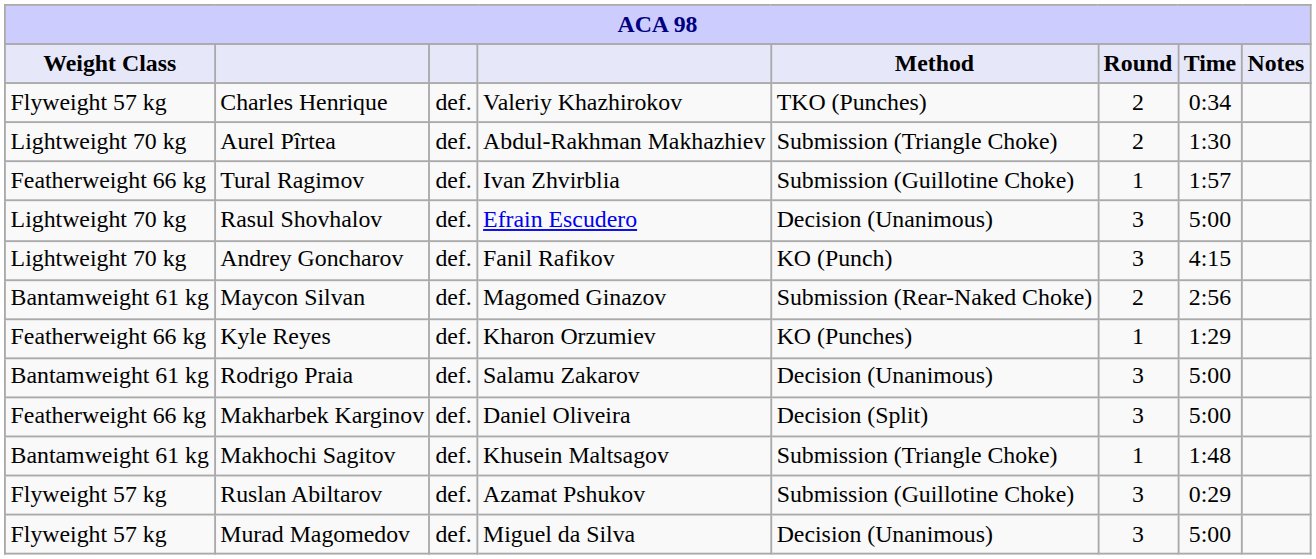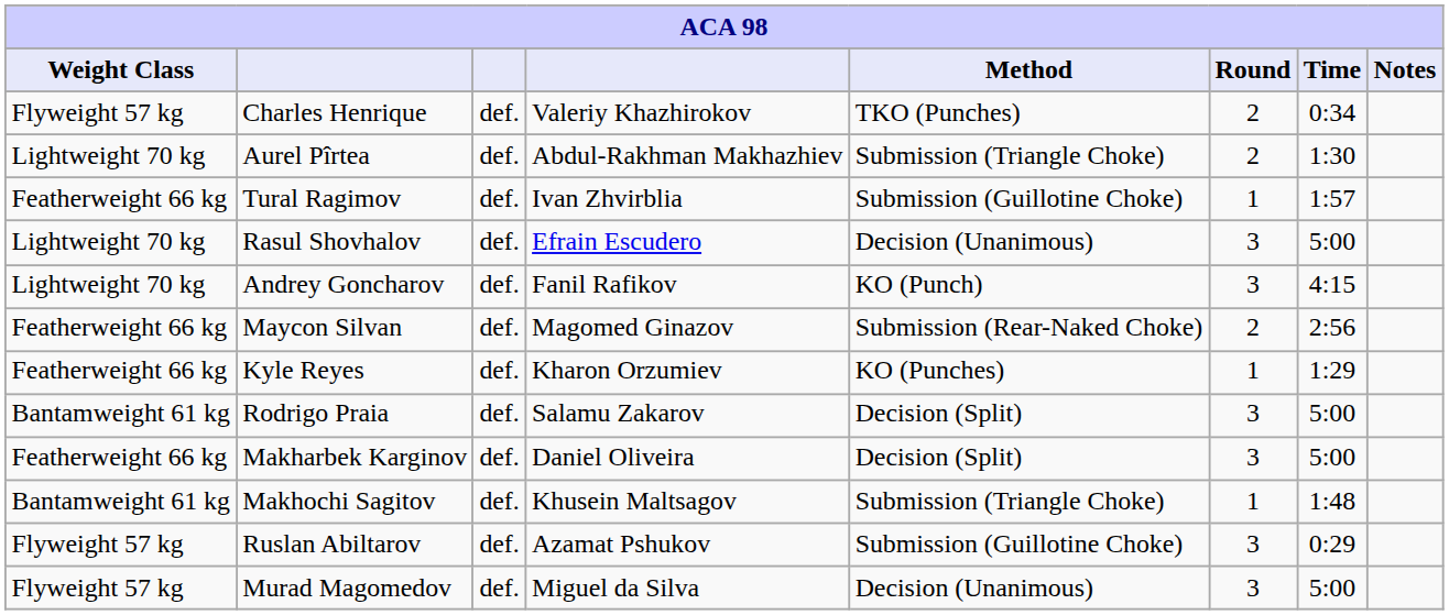 <table class="wikitable" style="font-size: 80%;">
 <tr>
 <th colspan="8" style="background-color: #ccf; color: #000080; text-align: center;"><strong>ACA 98</strong></th>
 </tr>
 <tr>
 <th colspan="1" style="background-color: #E6E8FA; color: #000000; text-align: center;">Weight Class</th>
 <th colspan="1" style="background-color: #E6E8FA; color: #000000; text-align: center;"></th>
 <th colspan="1" style="background-color: #E6E8FA; color: #000000; text-align: center;"></th>
 <th colspan="1" style="background-color: #E6E8FA; color: #000000; text-align: center;"></th>
 <th colspan="1" style="background-color: #E6E8FA; color: #000000; text-align: center;">Method</th>
 <th colspan="1" style="background-color: #E6E8FA; color: #000000; text-align: center;">Round</th>
 <th colspan="1" style="background-color: #E6E8FA; color: #000000; text-align: center;">Time</th>
 <th colspan="1" style="background-color: #E6E8FA; color: #000000; text-align: center;">Notes</th>
 </tr>
 <tr>
 <td>Flyweight 57 kg</td>
 <td> Charles Henrique</td>
 <td>def.</td>
 <td> Valeriy Khazhirokov</td>
 <td>TKO (Punches)</td>
 <td align=center>2</td>
 <td align=center>0:34</td>
 <td></td>
 </tr>
 <tr>
 <td>Lightweight 70 kg</td>
 <td> Aurel Pîrtea</td>
 <td>def.</td>
 <td> Abdul-Rakhman Makhazhiev</td>
 <td>Submission (Triangle Choke)</td>
 <td align=center>2</td>
 <td align=center>1:30</td>
 <td></td>
 </tr>
 <tr>
 <td>Featherweight 66 kg</td>
 <td> Tural Ragimov</td>
 <td>def.</td>
 <td> Ivan Zhvirblia</td>
 <td>Submission (Guillotine Choke)</td>
 <td align=center>1</td>
 <td align=center>1:57</td>
 <td></td>
 </tr>
 <tr>
 <td>Lightweight 70 kg</td>
 <td> Rasul Shovhalov</td>
 <td>def.</td>
 <td> <a href='#'>Efrain Escudero</a></td>
 <td>Decision (Unanimous)</td>
 <td align=center>3</td>
 <td align=center>5:00</td>
 <td></td>
 </tr>
 <tr>
 <td>Lightweight 70 kg</td>
 <td> Andrey Goncharov</td>
 <td>def.</td>
 <td> Fanil Rafikov</td>
 <td>KO (Punch)</td>
 <td align=center>3</td>
 <td align=center>4:15</td>
 <td></td>
 </tr>
 <tr>
-<td>Bantamweight 61 kg</td>
+<td>Featherweight 66 kg</td>
 <td> Maycon Silvan</td>
 <td>def.</td>
 <td> Magomed Ginazov</td>
 <td>Submission (Rear-Naked Choke)</td>
 <td align=center>2</td>
 <td align=center>2:56</td>
 <td></td>
 </tr>
 <tr>
 <td>Featherweight 66 kg</td>
 <td> Kyle Reyes</td>
 <td>def.</td>
 <td> Kharon Orzumiev</td>
 <td>KO (Punches)</td>
 <td align=center>1</td>
 <td align=center>1:29</td>
 <td></td>
 </tr>
 <tr>
 <td>Bantamweight 61 kg</td>
 <td> Rodrigo Praia</td>
 <td>def.</td>
 <td> Salamu Zakarov</td>
-<td>Decision (Unanimous)</td>
+<td>Decision (Split)</td>
 <td align=center>3</td>
 <td align=center>5:00</td>
 <td></td>
 </tr>
 <tr>
 <td>Featherweight 66 kg</td>
 <td> Makharbek Karginov</td>
 <td>def.</td>
 <td> Daniel Oliveira</td>
 <td>Decision (Split)</td>
 <td align=center>3</td>
 <td align=center>5:00</td>
 <td></td>
 </tr>
 <tr>
 <td>Bantamweight 61 kg</td>
 <td> Makhochi Sagitov</td>
 <td>def.</td>
 <td> Khusein Maltsagov</td>
 <td>Submission (Triangle Choke)</td>
 <td align=center>1</td>
 <td align=center>1:48</td>
 <td></td>
 </tr>
 <tr>
 <td>Flyweight 57 kg</td>
 <td> Ruslan Abiltarov</td>
 <td>def.</td>
 <td> Azamat Pshukov</td>
 <td>Submission (Guillotine Choke)</td>
 <td align=center>3</td>
 <td align=center>0:29</td>
 <td></td>
 </tr>
 <tr>
 <td>Flyweight 57 kg</td>
 <td> Murad Magomedov</td>
 <td>def.</td>
 <td> Miguel da Silva</td>
 <td>Decision (Unanimous)</td>
 <td align=center>3</td>
 <td align=center>5:00</td>
 <td></td>
 </tr>
 </table>
